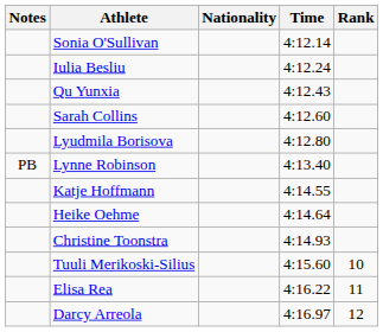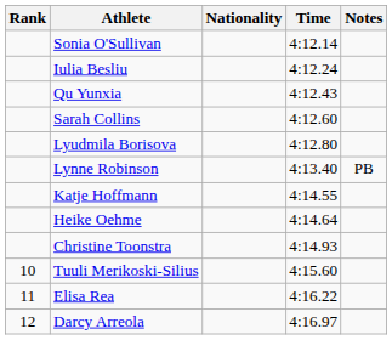 <table class="wikitable sortable" style="text-align:center">
 <tr>
-<th>Notes</th>
+<th>Rank</th>
 <th>Athlete</th>
 <th>Nationality</th>
 <th>Time</th>
-<th>Rank</th>
+<th>Notes</th>
 </tr>
 <tr>
 <td></td>
 <td align=left><a href='#'>Sonia O'Sullivan</a></td>
 <td align=left></td>
 <td>4:12.14</td>
 <td></td>
 </tr>
 <tr>
 <td></td>
 <td align=left><a href='#'>Iulia Besliu</a></td>
 <td align=left></td>
 <td>4:12.24</td>
 <td></td>
 </tr>
 <tr>
 <td></td>
 <td align=left><a href='#'>Qu Yunxia</a></td>
 <td align=left></td>
 <td>4:12.43</td>
 <td></td>
 </tr>
 <tr>
 <td></td>
 <td align=left><a href='#'>Sarah Collins</a></td>
 <td align=left></td>
 <td>4:12.60</td>
 <td></td>
 </tr>
 <tr>
 <td></td>
 <td align=left><a href='#'>Lyudmila Borisova</a></td>
 <td align=left></td>
 <td>4:12.80</td>
 <td></td>
 </tr>
 <tr>
-<td>PB</td>
+<td></td>
 <td align=left><a href='#'>Lynne Robinson</a></td>
 <td align=left></td>
 <td>4:13.40</td>
-<td></td>
+<td>PB</td>
 </tr>
 <tr>
 <td></td>
 <td align=left><a href='#'>Katje Hoffmann</a></td>
 <td align=left></td>
 <td>4:14.55</td>
 <td></td>
 </tr>
 <tr>
 <td></td>
 <td align=left><a href='#'>Heike Oehme</a></td>
 <td align=left></td>
 <td>4:14.64</td>
 <td></td>
 </tr>
 <tr>
 <td></td>
 <td align=left><a href='#'>Christine Toonstra</a></td>
 <td align=left></td>
 <td>4:14.93</td>
 <td></td>
 </tr>
 <tr>
-<td></td>
+<td>10</td>
 <td align=left><a href='#'>Tuuli Merikoski-Silius</a></td>
 <td align=left></td>
 <td>4:15.60</td>
-<td>10</td>
+<td></td>
 </tr>
 <tr>
-<td></td>
+<td>11</td>
 <td align=left><a href='#'>Elisa Rea</a></td>
 <td align=left></td>
 <td>4:16.22</td>
-<td>11</td>
+<td></td>
 </tr>
 <tr>
-<td></td>
+<td>12</td>
 <td align=left><a href='#'>Darcy Arreola</a></td>
 <td align=left></td>
 <td>4:16.97</td>
-<td>12</td>
+<td></td>
 </tr>
 </table>
